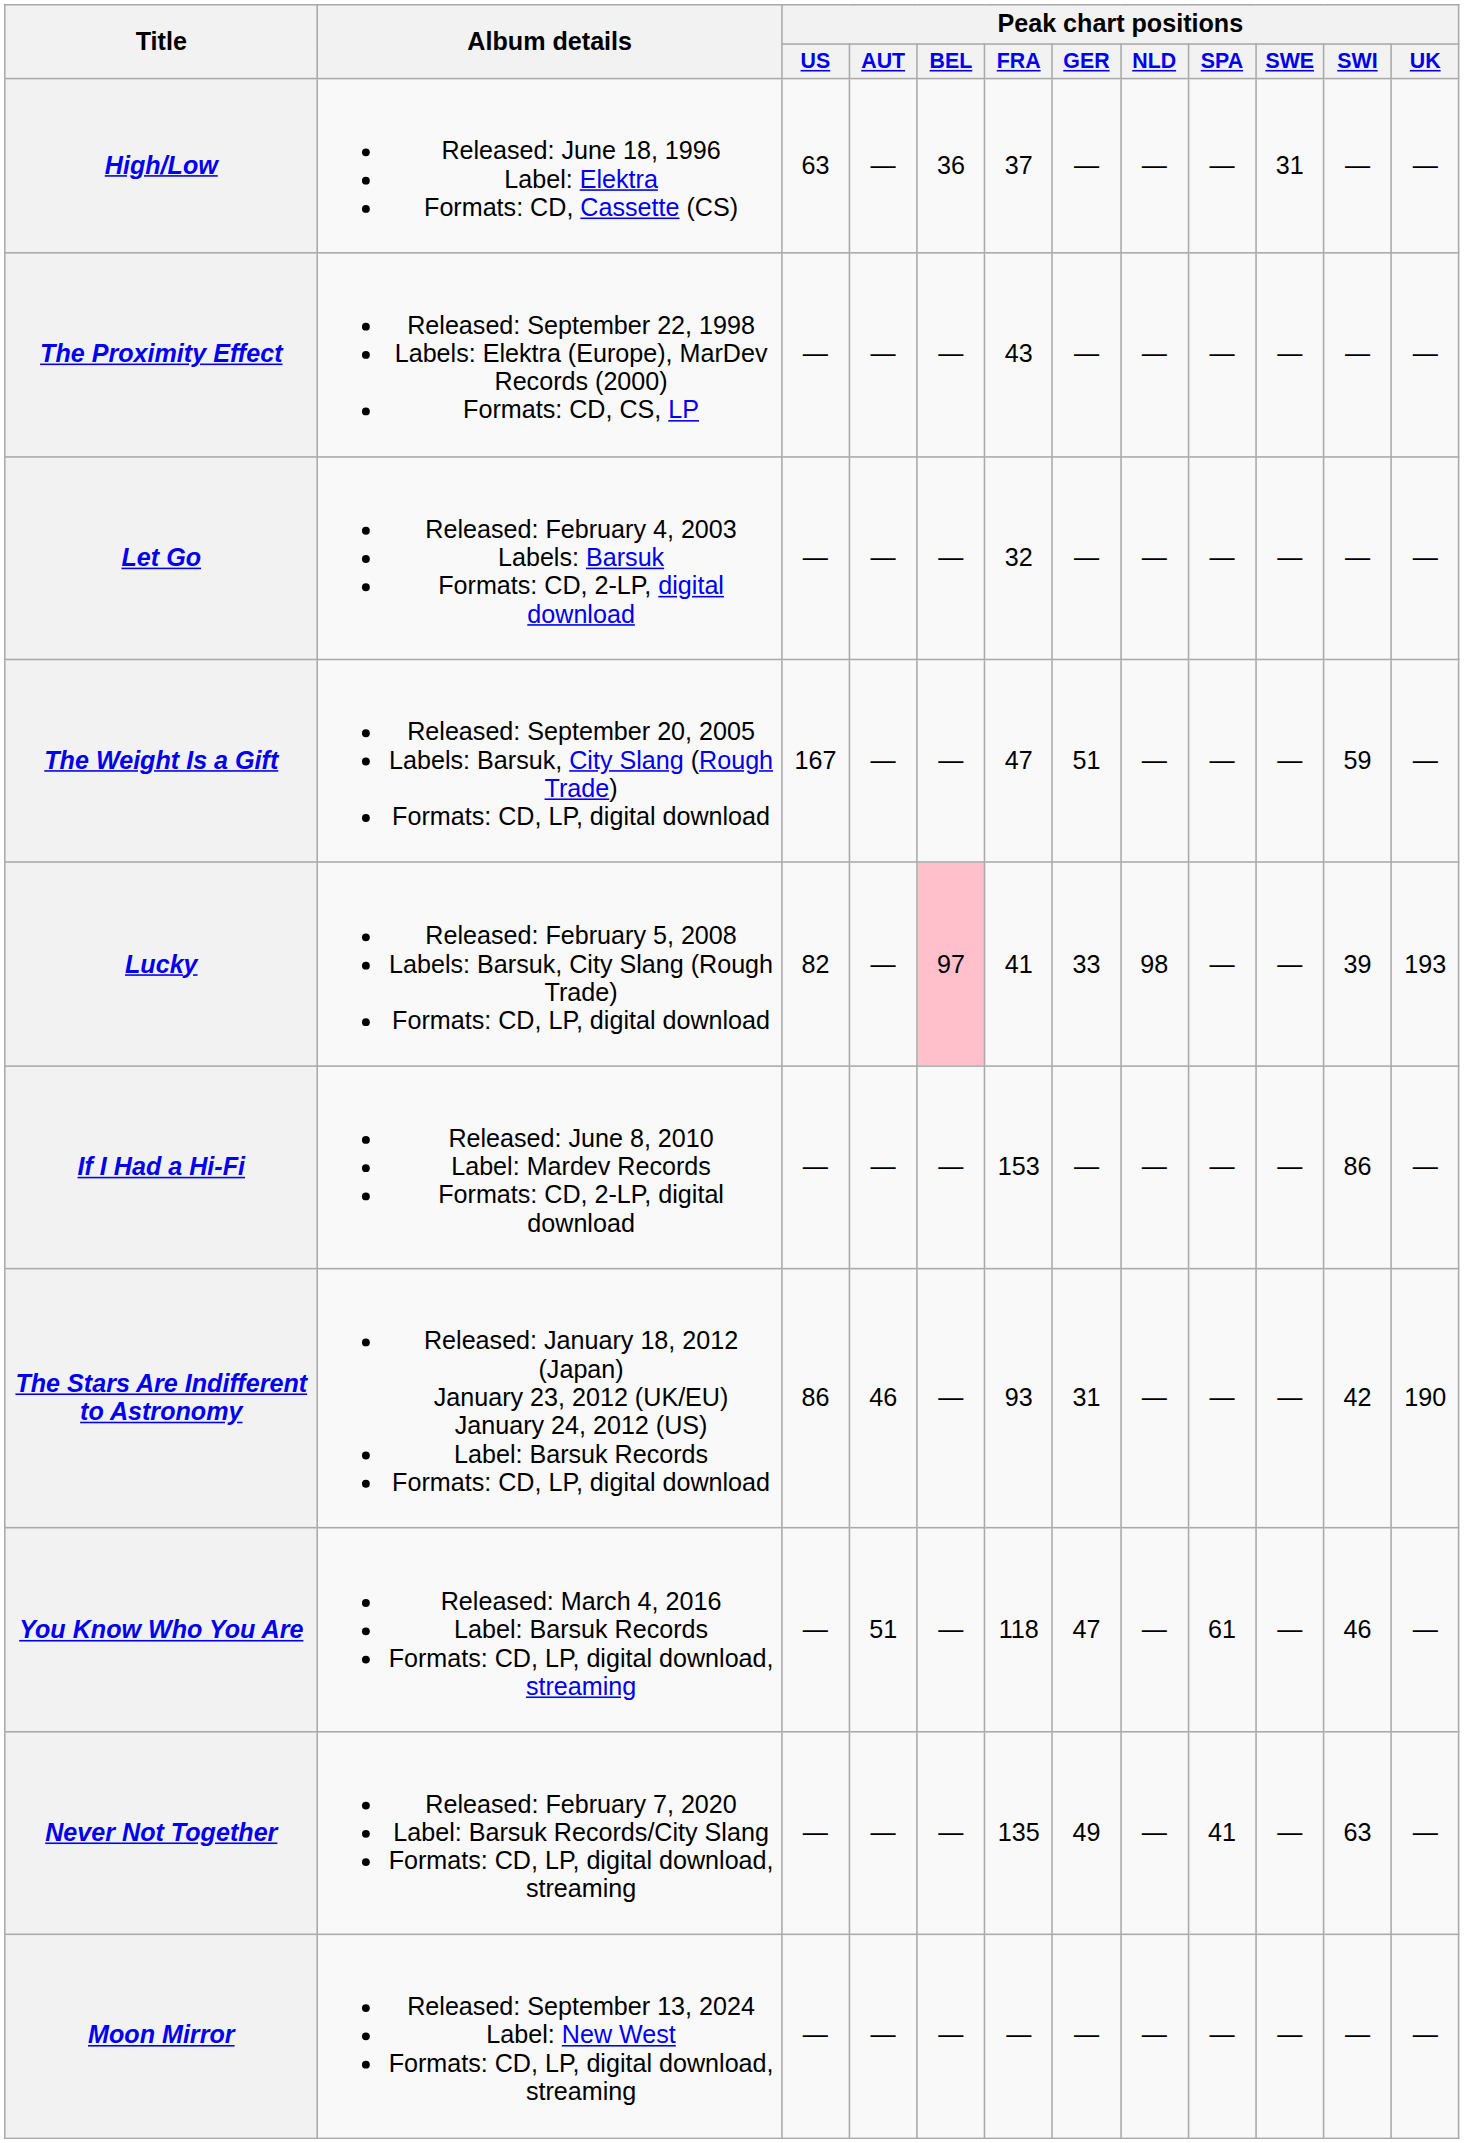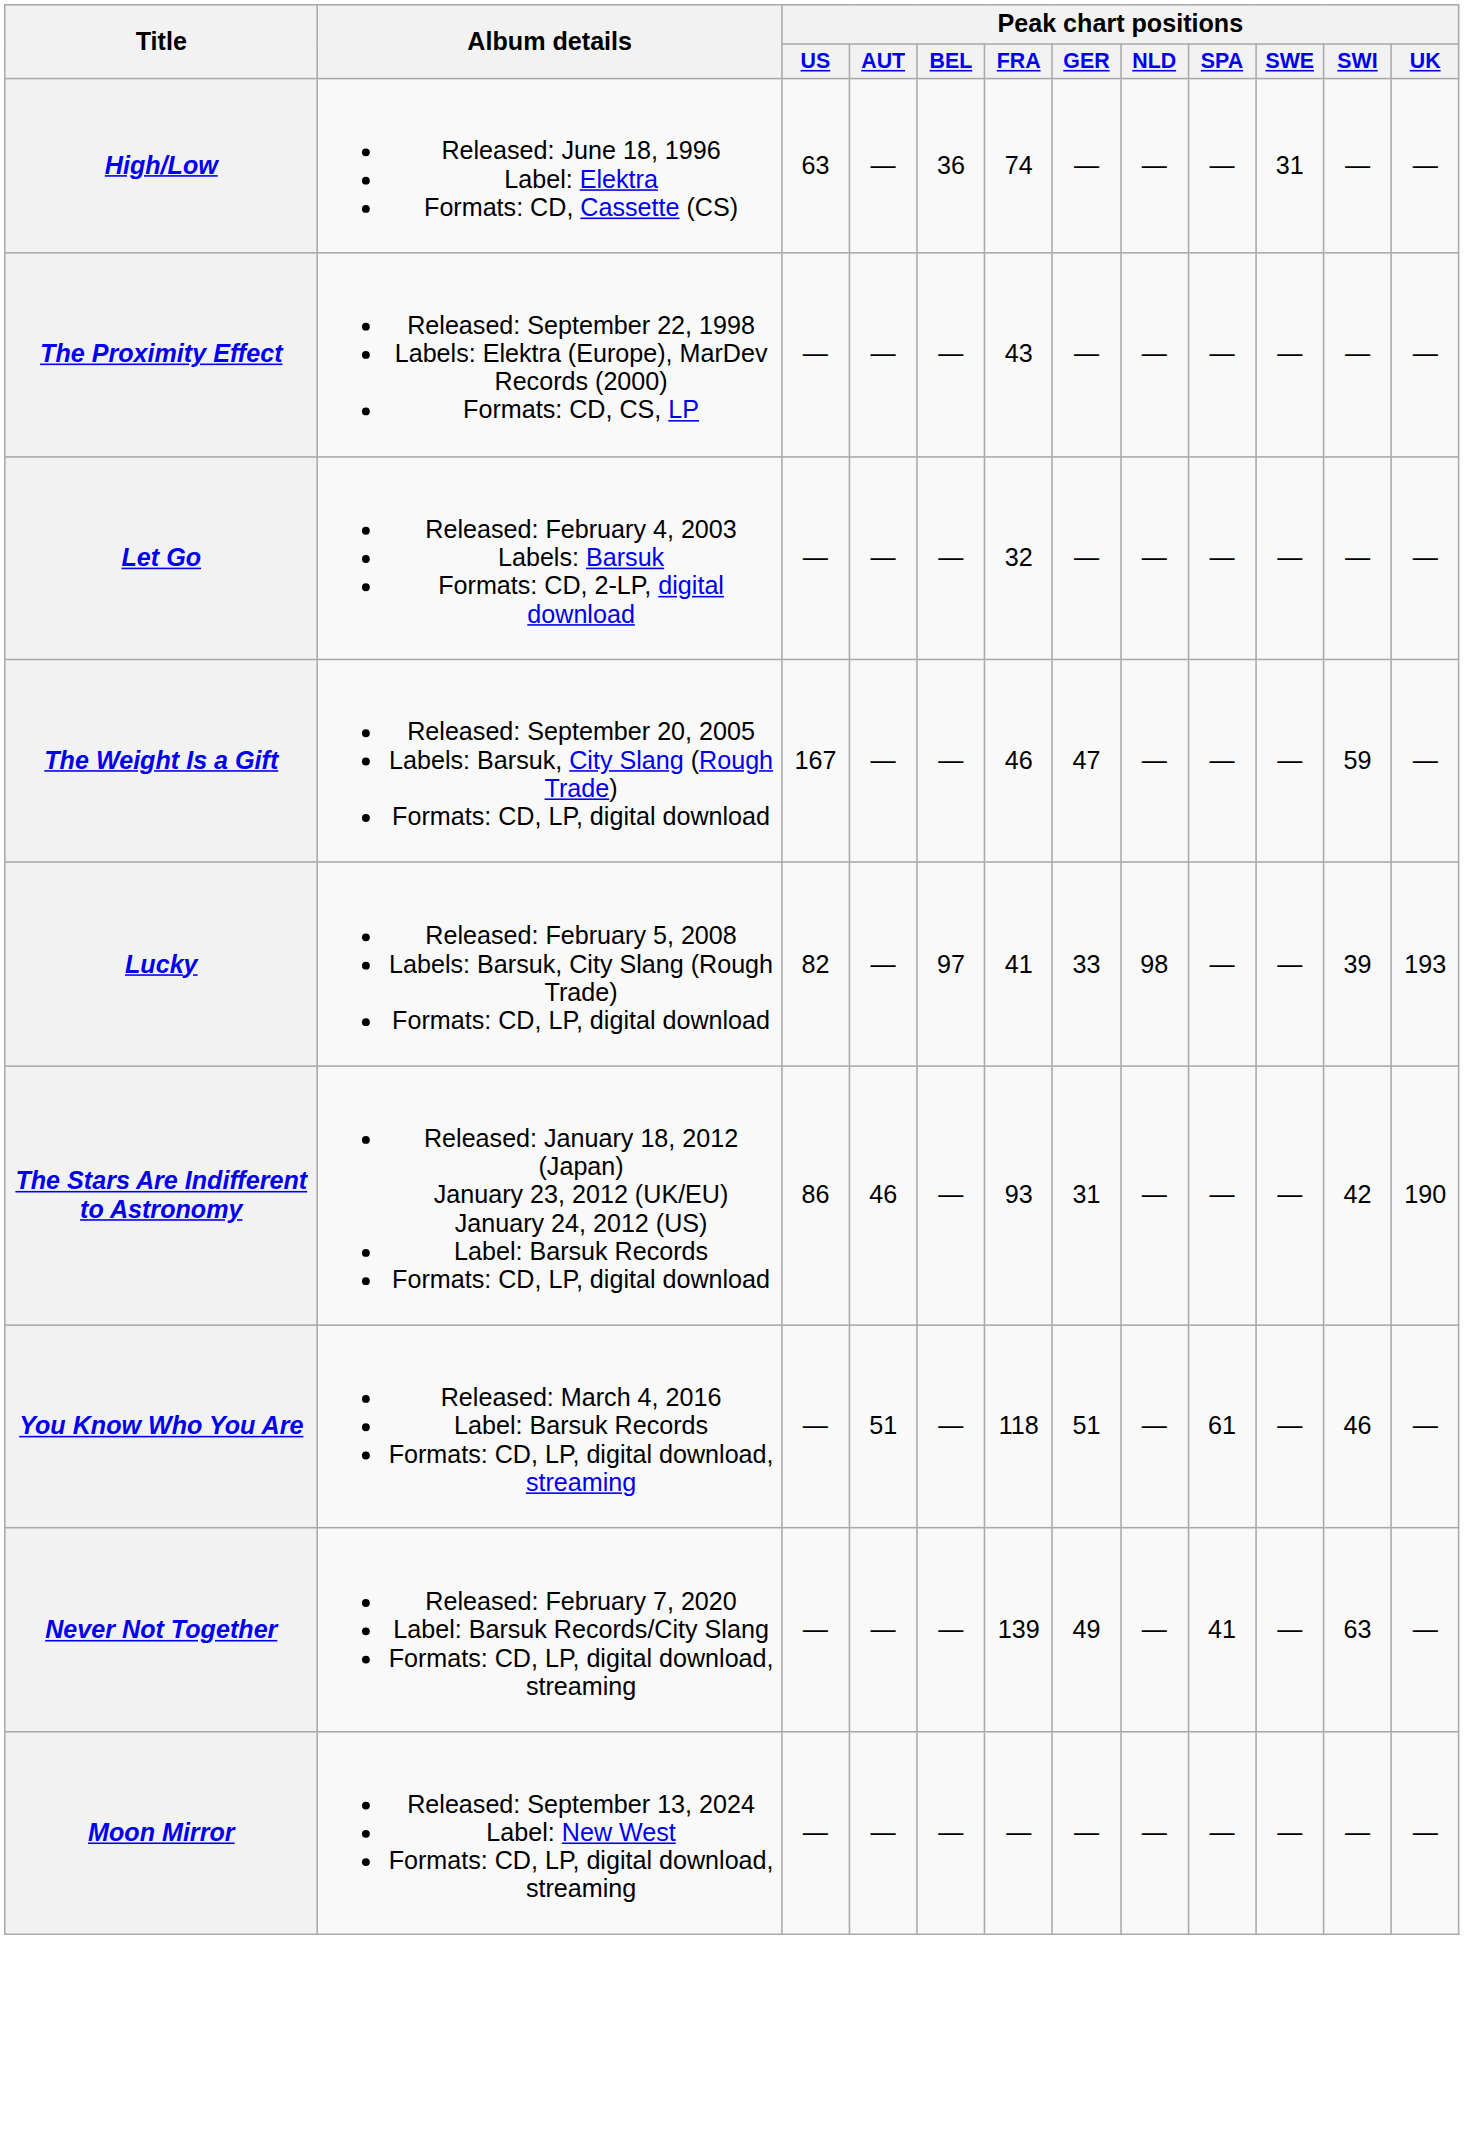 <table class="wikitable plainrowheaders" style="text-align:center;">
 <tr>
 <th scope="col" rowspan="2" style="width:12em;">Title</th>
 <th scope="col" rowspan="2" style="width:18em;">Album details</th>
 <th scope="col" colspan="10">Peak chart positions</th>
 </tr>
 <tr>
 <th scope="col" style="width:2.7em;font-size:85%;"><a href='#'>US</a><br></th>
 <th scope="col" style="width:2.7em;font-size:85%;"><a href='#'>AUT</a><br></th>
 <th scope="col" style="width:2.7em;font-size:85%;"><a href='#'>BEL</a><br></th>
 <th scope="col" style="width:2.7em;font-size:85%;"><a href='#'>FRA</a><br></th>
 <th scope="col" style="width:2.7em;font-size:85%;"><a href='#'>GER</a><br></th>
 <th scope="col" style="width:2.7em;font-size:85%;"><a href='#'>NLD</a><br></th>
 <th scope="col" style="width:2.7em;font-size:85%;"><a href='#'>SPA</a><br></th>
 <th scope="col" style="width:2.7em;font-size:85%;"><a href='#'>SWE</a><br></th>
 <th scope="col" style="width:2.7em;font-size:85%;"><a href='#'>SWI</a> <br></th>
 <th scope="col" style="width:2.7em;font-size:85%;"><a href='#'>UK</a><br></th>
 </tr>
 <tr>
 <th scope="row"><em><a href='#'>High/Low</a></em></th>
 <td><br><ul><li>Released: June 18, 1996</li><li>Label: <a href='#'>Elektra</a></li><li>Formats: CD, <a href='#'>Cassette</a> (CS)</li></ul></td>
 <td>63</td>
 <td>—</td>
 <td>36</td>
-<td>37</td>
+<td>74</td>
 <td>—</td>
 <td>—</td>
 <td>—</td>
 <td>31</td>
 <td>—</td>
 <td>—</td>
 </tr>
 <tr>
 <th scope="row"><em><a href='#'>The Proximity Effect</a></em></th>
 <td><br><ul><li>Released: September 22, 1998</li><li>Labels: Elektra (Europe), MarDev Records (2000)</li><li>Formats: CD, CS, <a href='#'>LP</a></li></ul></td>
 <td>—</td>
 <td>—</td>
 <td>—</td>
 <td>43</td>
 <td>—</td>
 <td>—</td>
 <td>—</td>
 <td>—</td>
 <td>—</td>
 <td>—</td>
 </tr>
 <tr>
 <th scope="row"><em><a href='#'>Let Go</a></em></th>
 <td><br><ul><li>Released: February 4, 2003</li><li>Labels: <a href='#'>Barsuk</a></li><li>Formats: CD, 2-LP, <a href='#'>digital download</a></li></ul></td>
 <td>—</td>
 <td>—</td>
 <td>—</td>
 <td>32</td>
 <td>—</td>
 <td>—</td>
 <td>—</td>
 <td>—</td>
 <td>—</td>
 <td>—</td>
 </tr>
 <tr>
 <th scope="row"><em><a href='#'>The Weight Is a Gift</a></em></th>
 <td><br><ul><li>Released: September 20, 2005</li><li>Labels: Barsuk, <a href='#'>City Slang</a> (<a href='#'>Rough Trade</a>)</li><li>Formats: CD, LP, digital download</li></ul></td>
 <td>167</td>
 <td>—</td>
 <td>—</td>
+<td>46</td>
 <td>47</td>
-<td>51</td>
 <td>—</td>
 <td>—</td>
 <td>—</td>
 <td>59</td>
 <td>—</td>
 </tr>
 <tr>
 <th scope="row"><em><a href='#'>Lucky</a></em></th>
 <td><br><ul><li>Released: February 5, 2008</li><li>Labels: Barsuk, City Slang (Rough Trade)</li><li>Formats: CD, LP, digital download</li></ul></td>
 <td>82</td>
 <td>—</td>
-<td style="background: pink;">97</td>
+<td>97</td>
 <td>41</td>
 <td>33</td>
 <td>98</td>
 <td>—</td>
 <td>—</td>
 <td>39</td>
 <td>193</td>
-</tr>
-<tr>
-<th scope="row"><em><a href='#'>If I Had a Hi-Fi</a></em></th>
-<td><br><ul><li>Released: June 8, 2010</li><li>Label: Mardev Records</li><li>Formats: CD, 2-LP, digital download</li></ul></td>
-<td>—</td>
-<td>—</td>
-<td>—</td>
-<td>153</td>
-<td>—</td>
-<td>—</td>
-<td>—</td>
-<td>—</td>
-<td>86</td>
-<td>—</td>
 </tr>
 <tr>
 <th scope="row"><em><a href='#'>The Stars Are Indifferent to Astronomy</a></em></th>
 <td><br><ul><li>Released: January 18, 2012 (Japan)<br> January 23, 2012 (UK/EU)<br>January 24, 2012 (US)</li><li>Label: Barsuk Records</li><li>Formats: CD, LP, digital download</li></ul></td>
 <td>86</td>
 <td>46</td>
 <td>—</td>
 <td>93</td>
 <td>31</td>
 <td>—</td>
 <td>—</td>
 <td>—</td>
 <td>42</td>
 <td>190</td>
 </tr>
 <tr>
 <th scope="row"><em><a href='#'>You Know Who You Are</a></em></th>
 <td><br><ul><li>Released: March 4, 2016</li><li>Label: Barsuk Records</li><li>Formats: CD, LP, digital download, <a href='#'>streaming</a></li></ul></td>
 <td>—</td>
 <td>51</td>
 <td>—</td>
 <td>118</td>
-<td>47</td>
+<td>51</td>
 <td>—</td>
 <td>61</td>
 <td>—</td>
 <td>46</td>
 <td>—</td>
 </tr>
 <tr>
 <th scope="row"><em><a href='#'>Never Not Together</a></em></th>
 <td><br><ul><li>Released: February 7, 2020</li><li>Label: Barsuk Records/City Slang</li><li>Formats: CD, LP, digital download, streaming</li></ul></td>
 <td>—</td>
 <td>—</td>
 <td>—</td>
-<td>135</td>
+<td>139</td>
 <td>49</td>
 <td>—</td>
 <td>41</td>
 <td>—</td>
 <td>63</td>
 <td>—</td>
 </tr>
 <tr>
 <th scope="row"><em><a href='#'>Moon Mirror</a></em></th>
 <td><br><ul><li>Released: September 13, 2024</li><li>Label: <a href='#'>New West</a></li><li>Formats: CD, LP, digital download, streaming</li></ul></td>
 <td>—</td>
 <td>—</td>
 <td>—</td>
 <td>—</td>
 <td>—</td>
 <td>—</td>
 <td>—</td>
 <td>—</td>
 <td>—</td>
 <td>—</td>
 </tr>
 </table>
